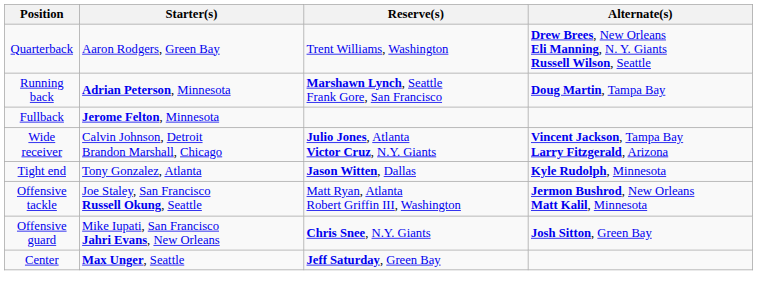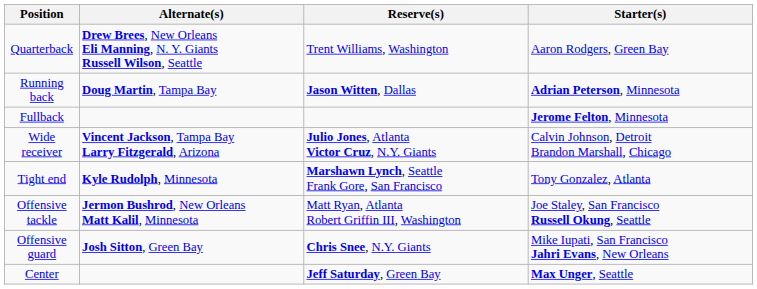 <table class="wikitable" style="width:75%;">
 <tr>
 <th style="width:10%;">Position</th>
+<th style="width:30%;">Alternate(s)</th>
+<th style="width:30%;">Reserve(s)</th>
 <th style="width:30%;">Starter(s)</th>
-<th style="width:30%;">Reserve(s)</th>
-<th style="width:30%;">Alternate(s)</th>
 </tr>
 <tr>
 <td align=center><a href='#'>Quarterback</a></td>
+<td> <strong><a href='#'>Drew Brees</a></strong>, <a href='#'>New Orleans</a><br> <strong><a href='#'>Eli Manning</a></strong>, <a href='#'>N. Y. Giants</a><br> <strong><a href='#'>Russell Wilson</a></strong>, <a href='#'>Seattle</a></td>
+<td> <a href='#'>Trent Williams</a>, <a href='#'>Washington</a></td>
 <td> <a href='#'>Aaron Rodgers</a>, <a href='#'>Green Bay</a></td>
-<td> <a href='#'>Trent Williams</a>, <a href='#'>Washington</a></td>
-<td> <strong><a href='#'>Drew Brees</a></strong>, <a href='#'>New Orleans</a><br> <strong><a href='#'>Eli Manning</a></strong>, <a href='#'>N. Y. Giants</a><br> <strong><a href='#'>Russell Wilson</a></strong>, <a href='#'>Seattle</a></td>
 </tr>
 <tr>
 <td align=center><a href='#'>Running back</a></td>
+<td> <strong><a href='#'>Doug Martin</a></strong>, <a href='#'>Tampa Bay</a></td>
+<td> <strong><a href='#'>Jason Witten</a></strong>, <a href='#'>Dallas</a></td>
 <td> <strong><a href='#'>Adrian Peterson</a></strong>, <a href='#'>Minnesota</a></td>
-<td> <strong><a href='#'>Marshawn Lynch</a></strong>, <a href='#'>Seattle</a><br> <a href='#'>Frank Gore</a>, <a href='#'>San Francisco</a></td>
-<td> <strong><a href='#'>Doug Martin</a></strong>, <a href='#'>Tampa Bay</a></td>
 </tr>
 <tr>
 <td align=center><a href='#'>Fullback</a></td>
-<td> <strong><a href='#'>Jerome Felton</a></strong>, <a href='#'>Minnesota</a></td>
 <td></td>
 <td></td>
+<td> <strong><a href='#'>Jerome Felton</a></strong>, <a href='#'>Minnesota</a></td>
 </tr>
 <tr>
 <td align=center><a href='#'>Wide receiver</a></td>
+<td> <strong><a href='#'>Vincent Jackson</a></strong>, <a href='#'>Tampa Bay</a><br> <strong><a href='#'>Larry Fitzgerald</a></strong>, <a href='#'>Arizona</a></td>
+<td> <strong><a href='#'>Julio Jones</a></strong>, <a href='#'>Atlanta</a><br> <strong><a href='#'>Victor Cruz</a></strong>, <a href='#'>N.Y. Giants</a></td>
 <td> <a href='#'>Calvin Johnson</a>, <a href='#'>Detroit</a><br> <a href='#'>Brandon Marshall</a>, <a href='#'>Chicago</a></td>
-<td> <strong><a href='#'>Julio Jones</a></strong>, <a href='#'>Atlanta</a><br> <strong><a href='#'>Victor Cruz</a></strong>, <a href='#'>N.Y. Giants</a></td>
-<td> <strong><a href='#'>Vincent Jackson</a></strong>, <a href='#'>Tampa Bay</a><br> <strong><a href='#'>Larry Fitzgerald</a></strong>, <a href='#'>Arizona</a></td>
 </tr>
 <tr>
 <td align=center><a href='#'>Tight end</a></td>
+<td> <strong><a href='#'>Kyle Rudolph</a></strong>, <a href='#'>Minnesota</a></td>
+<td> <strong><a href='#'>Marshawn Lynch</a></strong>, <a href='#'>Seattle</a><br> <a href='#'>Frank Gore</a>, <a href='#'>San Francisco</a></td>
 <td> <a href='#'>Tony Gonzalez</a>, <a href='#'>Atlanta</a></td>
-<td> <strong><a href='#'>Jason Witten</a></strong>, <a href='#'>Dallas</a></td>
-<td> <strong><a href='#'>Kyle Rudolph</a></strong>, <a href='#'>Minnesota</a></td>
 </tr>
 <tr>
 <td align=center><a href='#'>Offensive tackle</a></td>
+<td> <strong><a href='#'>Jermon Bushrod</a></strong>, <a href='#'>New Orleans</a><br> <strong><a href='#'>Matt Kalil</a></strong>, <a href='#'>Minnesota</a></td>
+<td> <a href='#'>Matt Ryan</a>, <a href='#'>Atlanta</a><br> <a href='#'>Robert Griffin III</a>, <a href='#'>Washington</a></td>
 <td> <a href='#'>Joe Staley</a>, <a href='#'>San Francisco</a><br> <strong><a href='#'>Russell Okung</a></strong>, <a href='#'>Seattle</a></td>
-<td> <a href='#'>Matt Ryan</a>, <a href='#'>Atlanta</a><br> <a href='#'>Robert Griffin III</a>, <a href='#'>Washington</a></td>
-<td> <strong><a href='#'>Jermon Bushrod</a></strong>, <a href='#'>New Orleans</a><br> <strong><a href='#'>Matt Kalil</a></strong>, <a href='#'>Minnesota</a></td>
 </tr>
 <tr>
 <td align=center><a href='#'>Offensive guard</a></td>
+<td> <strong><a href='#'>Josh Sitton</a></strong>, <a href='#'>Green Bay</a></td>
+<td> <strong><a href='#'>Chris Snee</a></strong>, <a href='#'>N.Y. Giants</a></td>
 <td> <a href='#'>Mike Iupati</a>, <a href='#'>San Francisco</a><br> <strong><a href='#'>Jahri Evans</a></strong>, <a href='#'>New Orleans</a></td>
-<td> <strong><a href='#'>Chris Snee</a></strong>, <a href='#'>N.Y. Giants</a></td>
-<td> <strong><a href='#'>Josh Sitton</a></strong>, <a href='#'>Green Bay</a></td>
 </tr>
 <tr>
 <td align=center><a href='#'>Center</a></td>
+<td></td>
+<td> <strong><a href='#'>Jeff Saturday</a></strong>, <a href='#'>Green Bay</a></td>
 <td> <strong><a href='#'>Max Unger</a></strong>, <a href='#'>Seattle</a></td>
-<td> <strong><a href='#'>Jeff Saturday</a></strong>, <a href='#'>Green Bay</a></td>
-<td></td>
 </tr>
 </table>
